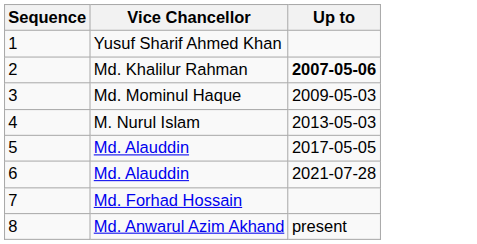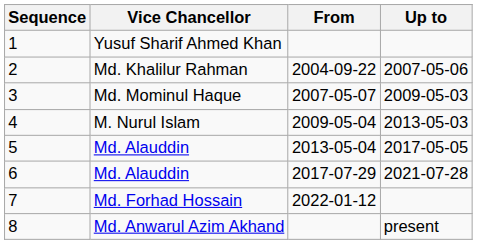 <table class="wikitable" border="1">
 <tr>
 <th>Sequence</th>
 <th>Vice Chancellor</th>
+<th>From</th>
 <th>Up to</th>
 </tr>
 <tr>
 <td>1</td>
 <td>Yusuf Sharif Ahmed Khan</td>
 <td></td>
+<td></td>
 </tr>
 <tr>
 <td>2</td>
 <td>Md. Khalilur Rahman</td>
-<td><strong>2007-05-06</strong></td>
+<td>2004-09-22</td>
+<td>2007-05-06</td>
 </tr>
 <tr>
 <td>3</td>
 <td>Md. Mominul Haque</td>
+<td>2007-05-07</td>
 <td>2009-05-03</td>
 </tr>
 <tr>
 <td>4</td>
 <td>M. Nurul Islam</td>
+<td>2009-05-04</td>
 <td>2013-05-03</td>
 </tr>
 <tr>
 <td>5</td>
 <td><a href='#'>Md. Alauddin</a></td>
+<td>2013-05-04</td>
 <td>2017-05-05</td>
 </tr>
 <tr>
 <td>6</td>
 <td><a href='#'>Md. Alauddin</a></td>
+<td>2017-07-29</td>
 <td>2021-07-28</td>
 </tr>
 <tr>
 <td>7</td>
 <td><a href='#'>Md. Forhad Hossain</a></td>
+<td>2022-01-12</td>
 <td></td>
 </tr>
 <tr>
 <td>8</td>
 <td><a href='#'>Md. Anwarul Azim Akhand</a></td>
+<td></td>
 <td>present</td>
 </tr>
 </table>
